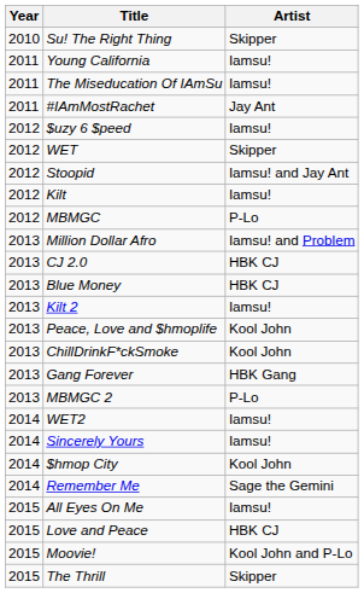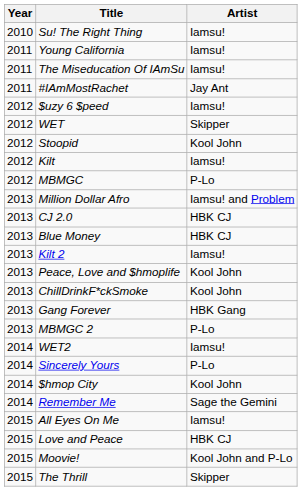 <table class="wikitable sortable">
 <tr>
 <th>Year</th>
 <th>Title</th>
 <th>Artist</th>
 </tr>
 <tr>
 <td>2010</td>
 <td><em>Su! The Right Thing</em></td>
-<td>Skipper</td>
+<td>Iamsu!</td>
 </tr>
 <tr>
 <td>2011</td>
 <td><em>Young California</em></td>
 <td>Iamsu!</td>
 </tr>
 <tr>
 <td>2011</td>
 <td><em>The Miseducation Of IAmSu</em></td>
 <td>Iamsu!</td>
 </tr>
 <tr>
 <td>2011</td>
 <td><em>#IAmMostRachet</em></td>
 <td>Jay Ant</td>
 </tr>
 <tr>
 <td>2012</td>
 <td><em>$uzy 6 $peed</em></td>
 <td>Iamsu!</td>
 </tr>
 <tr>
 <td>2012</td>
 <td><em>WET</em></td>
 <td>Skipper</td>
 </tr>
 <tr>
 <td>2012</td>
 <td><em>Stoopid</em></td>
-<td>Iamsu!	and Jay Ant</td>
+<td>Kool John</td>
 </tr>
 <tr>
 <td>2012</td>
 <td><em>Kilt</em></td>
 <td>Iamsu!</td>
 </tr>
 <tr>
 <td>2012</td>
 <td><em>MBMGC</em></td>
 <td>P-Lo</td>
 </tr>
 <tr>
 <td>2013</td>
 <td><em>Million Dollar Afro</em></td>
 <td>Iamsu! and <a href='#'>Problem</a></td>
 </tr>
 <tr>
 <td>2013</td>
 <td><em>CJ 2.0</em></td>
 <td>HBK CJ</td>
 </tr>
 <tr>
 <td>2013</td>
 <td><em>Blue Money</em></td>
 <td>HBK CJ</td>
 </tr>
 <tr>
 <td>2013</td>
 <td><em><a href='#'>Kilt 2</a></em></td>
 <td>Iamsu!</td>
 </tr>
 <tr>
 <td>2013</td>
 <td><em>Peace, Love and $hmoplife</em></td>
 <td>Kool John</td>
 </tr>
 <tr>
 <td>2013</td>
 <td><em>ChillDrinkF*ckSmoke</em></td>
 <td>Kool John</td>
 </tr>
 <tr>
 <td>2013</td>
 <td><em>Gang Forever</em></td>
 <td>HBK Gang</td>
 </tr>
 <tr>
 <td>2013</td>
 <td><em>MBMGC 2</em></td>
 <td>P-Lo</td>
 </tr>
 <tr>
 <td>2014</td>
 <td><em>WET2</em></td>
 <td>Iamsu!</td>
 </tr>
 <tr>
 <td>2014</td>
 <td><em><a href='#'>Sincerely Yours</a></em></td>
-<td>Iamsu!</td>
+<td>P-Lo</td>
 </tr>
 <tr>
 <td>2014</td>
 <td><em>$hmop City</em></td>
 <td>Kool John</td>
 </tr>
 <tr>
 <td>2014</td>
 <td><em><a href='#'>Remember Me</a></em></td>
 <td>Sage the Gemini</td>
 </tr>
 <tr>
 <td>2015</td>
 <td><em>All Eyes On Me</em></td>
 <td>Iamsu!</td>
 </tr>
 <tr>
 <td>2015</td>
 <td><em>Love and Peace</em></td>
 <td>HBK CJ</td>
 </tr>
 <tr>
 <td>2015</td>
 <td><em>Moovie!</em></td>
 <td>Kool John and P-Lo</td>
 </tr>
 <tr>
 <td>2015</td>
 <td><em>The Thrill</em></td>
 <td>Skipper</td>
 </tr>
 </table>
